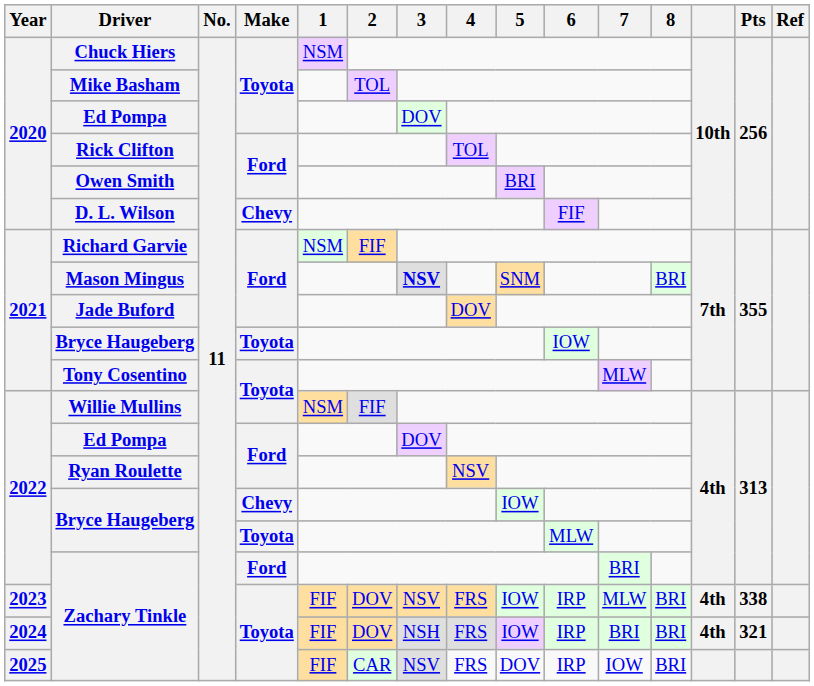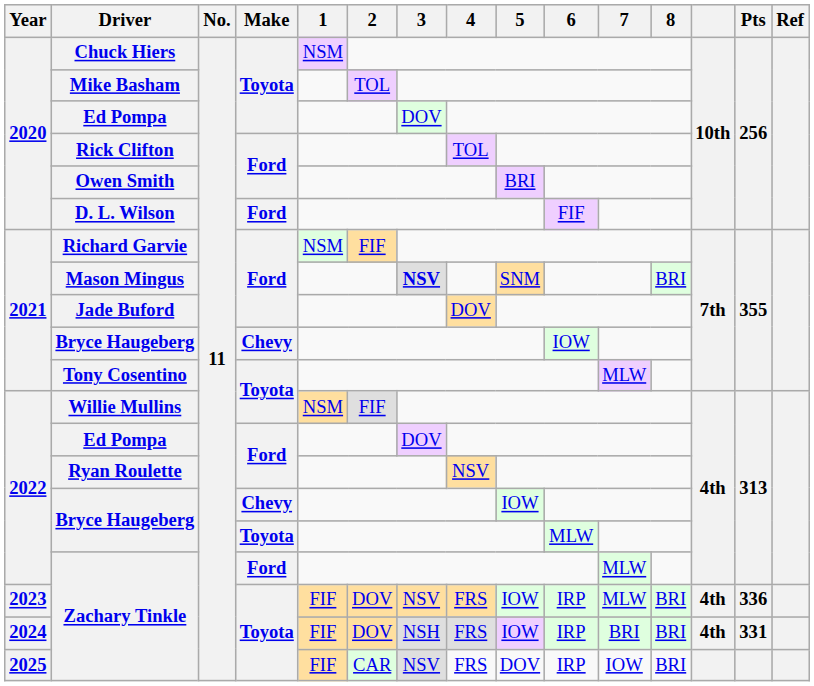 <table class="wikitable" style="text-align:center; font-size:75%">
 <tr>
 <th>Year</th>
 <th>Driver</th>
 <th>No.</th>
 <th>Make</th>
 <th>1</th>
 <th>2</th>
 <th>3</th>
 <th>4</th>
 <th>5</th>
 <th>6</th>
 <th>7</th>
 <th>8</th>
 <th></th>
 <th>Pts</th>
 <th>Ref</th>
 </tr>
 <tr>
 <th rowspan="6"><a href='#'>2020</a></th>
 <th><a href='#'>Chuck Hiers</a></th>
 <th rowspan="20">11</th>
 <th rowspan="3"><a href='#'>Toyota</a></th>
 <td style="background:#EFCFFF;"><a href='#'>NSM</a><br></td>
 <td colspan="7"></td>
 <th rowspan="6">10th</th>
 <th rowspan="6">256</th>
 <th rowspan="6"></th>
 </tr>
 <tr>
 <th><a href='#'>Mike Basham</a></th>
 <td></td>
 <td style="background:#EFCFFF;"><a href='#'>TOL</a> <br></td>
 <td colspan="6"></td>
 </tr>
 <tr>
 <th><a href='#'>Ed Pompa</a></th>
 <td colspan="2"></td>
 <td style="background:#DFFFDF;"><a href='#'>DOV</a> <br></td>
 <td colspan="5"></td>
 </tr>
 <tr>
 <th><a href='#'>Rick Clifton</a></th>
 <th rowspan="2"><a href='#'>Ford</a></th>
 <td colspan="3"></td>
 <td style="background:#EFCFFF;"><a href='#'>TOL</a> <br></td>
 <td colspan="4"></td>
 </tr>
 <tr>
 <th><a href='#'>Owen Smith</a></th>
 <td colspan="4"></td>
 <td style="background:#EFCFFF;"><a href='#'>BRI</a>  <br></td>
 <td colspan="3"></td>
 </tr>
 <tr>
 <th><a href='#'>D. L. Wilson</a></th>
-<th><a href='#'>Chevy</a></th>
+<th><a href='#'>Ford</a></th>
 <td colspan="5"></td>
 <td style="background:#EFCFFF;"><a href='#'>FIF</a><br></td>
 <td colspan="2"></td>
 </tr>
 <tr>
 <th rowspan="5"><a href='#'>2021</a></th>
 <th><a href='#'>Richard Garvie</a></th>
 <th rowspan="3"><a href='#'>Ford</a></th>
 <td style="background:#DFFFDF;"><a href='#'>NSM</a><br></td>
 <td style="background:#FFDF9F;"><a href='#'>FIF</a><br></td>
 <td colspan="6"></td>
 <th rowspan="5">7th</th>
 <th rowspan="5">355</th>
 <th rowspan="5"></th>
 </tr>
 <tr>
 <th><a href='#'>Mason Mingus</a></th>
 <td colspan="2"></td>
 <td style="background:#DFDFDF;"><strong><a href='#'>NSV</a></strong><br></td>
 <td></td>
 <td style="background:#FFDF9F;"><a href='#'>SNM</a><br></td>
 <td colspan="2"></td>
 <td style="background:#DFFFDF;"><a href='#'>BRI</a><br></td>
 </tr>
 <tr>
 <th><a href='#'>Jade Buford</a></th>
 <td colspan="3"></td>
 <td style="background:#FFDF9F;"><a href='#'>DOV</a><br></td>
 <td colspan="4"></td>
 </tr>
 <tr>
 <th><a href='#'>Bryce Haugeberg</a></th>
-<th><a href='#'>Toyota</a></th>
+<th><a href='#'>Chevy</a></th>
 <td colspan="5"></td>
 <td style="background:#DFFFDF;"><a href='#'>IOW</a><br></td>
 <td colspan="2"></td>
 </tr>
 <tr>
 <th><a href='#'>Tony Cosentino</a></th>
 <th rowspan="2"><a href='#'>Toyota</a></th>
 <td colspan="6"></td>
 <td style="background:#EFCFFF;"><a href='#'>MLW</a><br></td>
 <td></td>
 </tr>
 <tr>
 <th rowspan="6"><a href='#'>2022</a></th>
 <th><a href='#'>Willie Mullins</a></th>
 <td style="background:#FFDF9F;"><a href='#'>NSM</a><br></td>
 <td style="background:#DFDFDF;"><a href='#'>FIF</a><br></td>
 <td colspan="6"></td>
 <th rowspan="6">4th</th>
 <th rowspan="6">313</th>
 <th rowspan="6"></th>
 </tr>
 <tr>
 <th><a href='#'>Ed Pompa</a></th>
 <th rowspan="2"><a href='#'>Ford</a></th>
 <td colspan=2></td>
 <td style="background:#EFCFFF;"><a href='#'>DOV</a><br></td>
 <td colspan="5"></td>
 </tr>
 <tr>
 <th><a href='#'>Ryan Roulette</a></th>
 <td colspan="3"></td>
 <td style="background:#FFDF9F;"><a href='#'>NSV</a><br></td>
 <td colspan="4"></td>
 </tr>
 <tr>
 <th rowspan="2"><a href='#'>Bryce Haugeberg</a></th>
 <th><a href='#'>Chevy</a></th>
 <td colspan="4"></td>
 <td style="background:#DFFFDF;"><a href='#'>IOW</a><br></td>
 <td colspan="3"></td>
 </tr>
 <tr>
 <th><a href='#'>Toyota</a></th>
 <td colspan="5"></td>
 <td style="background:#DFFFDF;"><a href='#'>MLW</a><br></td>
 <td colspan="2"></td>
 </tr>
 <tr>
 <th rowspan="4"><a href='#'>Zachary Tinkle</a></th>
 <th><a href='#'>Ford</a></th>
 <td colspan="6"></td>
-<td style="background:#DFFFDF;"><a href='#'>BRI</a><br></td>
+<td style="background:#DFFFDF;"><a href='#'>MLW</a><br></td>
 <td></td>
 </tr>
 <tr>
 <th><a href='#'>2023</a></th>
 <th rowspan="3"><a href='#'>Toyota</a></th>
 <td style="background:#FFDF9F;"><a href='#'>FIF</a><br></td>
 <td style="background:#FFDF9F;"><a href='#'>DOV</a><br></td>
 <td style="background:#FFDF9F;"><a href='#'>NSV</a><br></td>
 <td style="background:#FFDF9F;"><a href='#'>FRS</a><br></td>
 <td style="background:#DFFFDF;"><a href='#'>IOW</a><br></td>
 <td style="background:#DFFFDF;"><a href='#'>IRP</a><br></td>
 <td style="background:#DFFFDF;"><a href='#'>MLW</a><br></td>
 <td style="background:#DFFFDF;"><a href='#'>BRI</a><br></td>
 <th>4th</th>
-<th>338</th>
+<th>336</th>
 <th></th>
 </tr>
 <tr>
 <th><a href='#'>2024</a></th>
 <td style="background:#FFDF9F;"><a href='#'>FIF</a><br></td>
 <td style="background:#FFDF9F;"><a href='#'>DOV</a><br></td>
 <td style="background:#DFDFDF;"><a href='#'>NSH</a><br></td>
 <td style="background:#DFDFDF;"><a href='#'>FRS</a><br></td>
 <td style="background:#EFCFFF;"><a href='#'>IOW</a><br></td>
 <td style="background:#DFFFDF;"><a href='#'>IRP</a><br></td>
 <td style="background:#DFFFDF;"><a href='#'>BRI</a><br></td>
 <td style="background:#DFFFDF;"><a href='#'>BRI</a><br></td>
 <th>4th</th>
-<th>321</th>
+<th>331</th>
 <th></th>
 </tr>
 <tr>
 <th><a href='#'>2025</a></th>
 <td style="background:#FFDF9F;"><a href='#'>FIF</a><br></td>
 <td style="background:#DFFFDF;"><a href='#'>CAR</a><br></td>
 <td style="background:#DFDFDF;"><a href='#'>NSV</a><br></td>
 <td><a href='#'>FRS</a></td>
 <td><a href='#'>DOV</a></td>
 <td><a href='#'>IRP</a></td>
 <td><a href='#'>IOW</a></td>
 <td><a href='#'>BRI</a></td>
 <th></th>
 <th></th>
 <th></th>
 </tr>
 </table>
